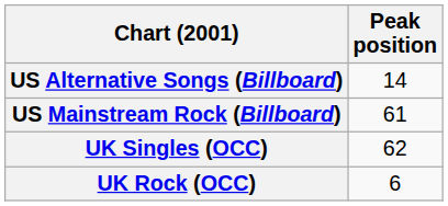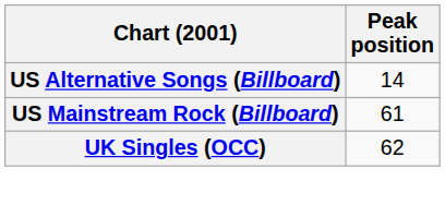 <table class="wikitable sortable plainrowheaders" style="text-align:center">
 <tr>
 <th scope="col">Chart (2001)</th>
 <th scope="col">Peak<br>position</th>
 </tr>
 <tr>
 <th scope="row">US <a href='#'>Alternative Songs</a> (<em><a href='#'>Billboard</a></em>)</th>
 <td>14</td>
 </tr>
 <tr>
 <th scope="row">US <a href='#'>Mainstream Rock</a> (<em><a href='#'>Billboard</a></em>)</th>
 <td>61</td>
 </tr>
 <tr>
 <th scope="row"><a href='#'>UK Singles</a> (<a href='#'>OCC</a>)</th>
 <td>62</td>
 </tr>
-<tr>
-<th scope="row"><a href='#'>UK Rock</a> (<a href='#'>OCC</a>)</th>
-<td>6</td>
-</tr>
 </table>
